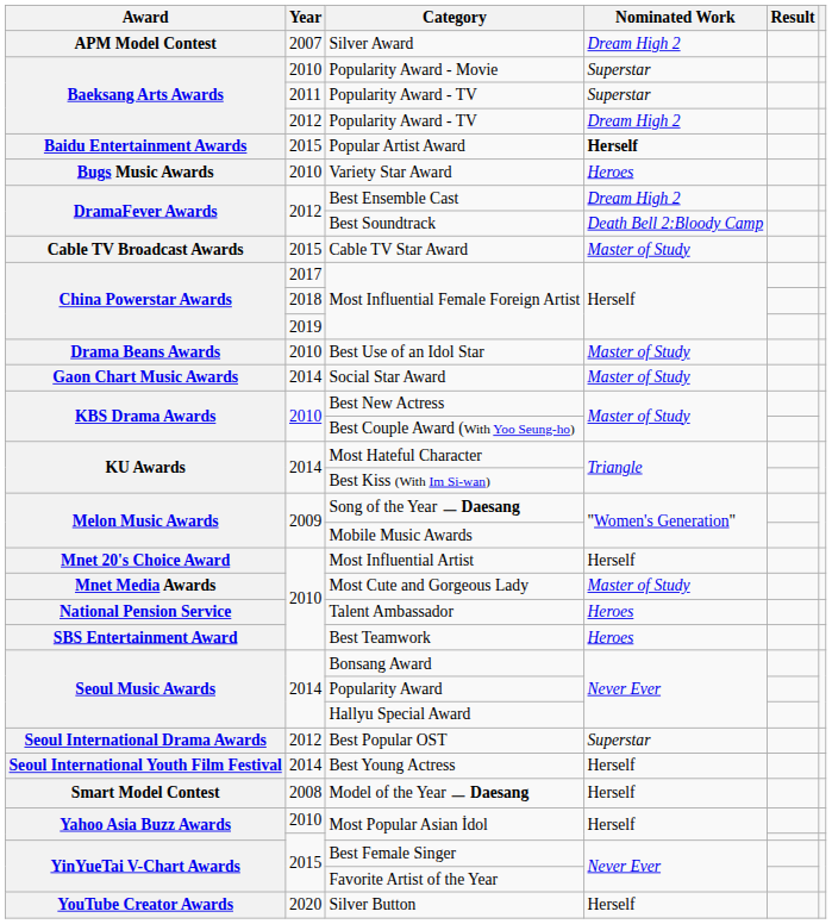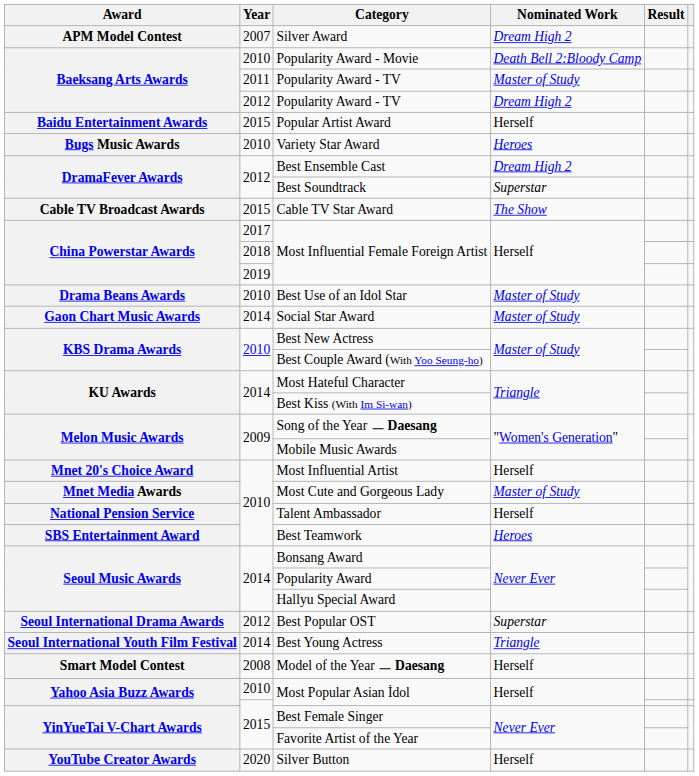 <table class="wikitable sortable plainrowheaders">
 <tr>
 <th>Award</th>
 <th>Year</th>
 <th>Category</th>
 <th>Nominated Work</th>
 <th>Result</th>
 <th class="unsortable"></th>
 </tr>
 <tr>
 <th scope="row">APM Model Contest</th>
 <td>2007</td>
 <td>Silver Award</td>
 <td><em><a href='#'>Dream High 2</a></em></td>
 <td></td>
 <td></td>
 </tr>
 <tr>
 <th scope="row" rowspan="3"><a href='#'>Baeksang Arts Awards</a></th>
 <td>2010</td>
 <td>Popularity Award - Movie</td>
-<td><em>Superstar</em></td>
+<td><a href='#'><em>Death Bell 2:Bloody Camp</em></a></td>
 <td></td>
 <td></td>
 </tr>
 <tr>
 <td>2011</td>
 <td>Popularity Award - TV</td>
-<td><em>Superstar</em></td>
+<td><em><a href='#'>Master of Study</a></em></td>
 <td></td>
 <td></td>
 </tr>
 <tr>
 <td>2012</td>
 <td>Popularity Award - TV</td>
 <td><em><a href='#'>Dream High 2</a></em></td>
 <td></td>
 <td></td>
 </tr>
 <tr>
 <th scope="row"><a href='#'>Baidu Entertainment Awards</a></th>
 <td>2015</td>
 <td>Popular Artist Award</td>
-<td Herself><strong>Herself</strong></td>
+<td Herself>Herself</td>
 <td></td>
 <td></td>
 </tr>
 <tr>
 <th scope="row"><a href='#'>Bugs</a> Music Awards</th>
 <td>2010</td>
 <td>Variety Star Award</td>
 <td><em><a href='#'>Heroes</a></em></td>
 <td></td>
 <td></td>
 </tr>
 <tr>
 <th scope="row" rowspan="2"><a href='#'>DramaFever Awards</a></th>
 <td rowspan="2">2012</td>
 <td>Best Ensemble Cast</td>
 <td><em><a href='#'>Dream High 2</a></em></td>
 <td></td>
 <td></td>
 </tr>
 <tr>
 <td>Best Soundtrack</td>
-<td><a href='#'><em>Death Bell 2:Bloody Camp</em></a></td>
+<td><em>Superstar</em></td>
 <td></td>
 <td></td>
 </tr>
 <tr>
 <th scope="row">Cable TV Broadcast Awards</th>
 <td>2015</td>
 <td>Cable TV Star Award</td>
-<td><em><a href='#'>Master of Study</a></em></td>
+<td><em><a href='#'>The Show</a></em></td>
 <td></td>
 <td></td>
 </tr>
 <tr>
 <th scope="row" rowspan="3"><a href='#'>China Powerstar Awards</a></th>
 <td>2017</td>
 <td rowspan="3">Most Influential Female Foreign Artist</td>
 <td rowspan="3">Herself</td>
 <td></td>
 <td></td>
 </tr>
 <tr>
 <td>2018</td>
 <td></td>
 <td></td>
 </tr>
 <tr>
 <td>2019</td>
 <td></td>
 <td></td>
 </tr>
 <tr>
 <th scope="row"><a href='#'>Drama Beans Awards</a></th>
 <td>2010</td>
 <td>Best Use of an Idol Star</td>
 <td><em><a href='#'>Master of Study</a></em></td>
 <td></td>
 <td></td>
 </tr>
 <tr>
 <th scope="row"><a href='#'>Gaon Chart Music Awards</a></th>
 <td>2014</td>
 <td>Social Star Award</td>
 <td><em><a href='#'>Master of Study</a></em></td>
 <td></td>
 <td></td>
 </tr>
 <tr>
 <th scope="row" rowspan="2"><a href='#'>KBS Drama Awards</a></th>
 <td rowspan="2"><a href='#'>2010</a></td>
 <td>Best New Actress</td>
 <td rowspan="2"><em><a href='#'>Master of Study</a></em></td>
 <td></td>
 <td rowspan="2"></td>
 </tr>
 <tr>
 <td>Best Couple Award (<small>With <a href='#'>Yoo Seung-ho</a>)</small></td>
 <td></td>
 </tr>
 <tr>
 <th scope="row"  rowspan="2">KU Awards</th>
 <td rowspan="2">2014</td>
 <td>Most Hateful Character</td>
 <td rowspan="2"><em><a href='#'>Triangle</a></em></td>
 <td></td>
 <td rowspan="2"></td>
 </tr>
 <tr>
 <td>Best Kiss <small>(With <a href='#'>Im Si-wan</a>)</small></td>
 <td></td>
 </tr>
 <tr>
 <th rowspan="2" scope="row"><a href='#'>Melon Music Awards</a></th>
 <td rowspan="2">2009</td>
 <td>Song of the Year ㅡ <strong>Daesang</strong></td>
 <td rowspan="2">"<a href='#'>Women's Generation</a>"</td>
 <td></td>
 <td rowspan="2"></td>
 </tr>
 <tr>
 <td>Mobile Music Awards</td>
 <td></td>
 </tr>
 <tr>
 <th scope="row"><a href='#'>Mnet 20's Choice Award</a></th>
 <td rowspan="4">2010</td>
 <td>Most Influential Artist</td>
 <td>Herself</td>
 <td></td>
 <td></td>
 </tr>
 <tr>
 <th scope="row"><a href='#'>Mnet Media</a> Awards</th>
 <td>Most Cute and Gorgeous Lady</td>
 <td><em><a href='#'>Master of Study</a></em></td>
 <td></td>
 <td></td>
 </tr>
 <tr>
 <th scope="row"><a href='#'>National Pension Service</a></th>
 <td>Talent Ambassador</td>
-<td><em><a href='#'>Heroes</a></em></td>
+<td Herself>Herself</td>
 <td></td>
 <td></td>
 </tr>
 <tr>
 <th scope="row"><a href='#'>SBS Entertainment Award</a></th>
 <td>Best Teamwork</td>
 <td><em><a href='#'>Heroes</a></em></td>
 <td></td>
 <td></td>
 </tr>
 <tr>
 <th scope="row" rowspan="3"><a href='#'>Seoul Music Awards</a></th>
 <td rowspan="3">2014</td>
 <td>Bonsang Award</td>
 <td rowspan="3"><a href='#'><em>Never Ever</em></a></td>
 <td></td>
 <td rowspan="3"></td>
 </tr>
 <tr>
 <td>Popularity Award</td>
 <td></td>
 </tr>
 <tr>
 <td>Hallyu Special Award</td>
 <td></td>
 </tr>
 <tr>
 <th scope="row"><a href='#'>Seoul International Drama Awards</a></th>
 <td>2012</td>
 <td>Best Popular OST</td>
 <td><em>Superstar</em></td>
 <td></td>
 <td></td>
 </tr>
 <tr>
 <th scope="row"><a href='#'>Seoul International Youth Film Festival</a></th>
 <td>2014</td>
 <td>Best Young Actress</td>
-<td>Herself</td>
+<td><em><a href='#'>Triangle</a></em></td>
 <td></td>
 <td></td>
 </tr>
 <tr>
 <th scope="row">Smart Model Contest</th>
 <td>2008</td>
 <td>Model of the Year ㅡ <strong>Daesang</strong></td>
 <td>Herself</td>
 <td></td>
 <td></td>
 </tr>
 <tr>
 <th rowspan="2" scope="row"><a href='#'>Yahoo Asia Buzz Awards</a></th>
 <td>2010</td>
 <td rowspan="2">Most Popular Asian İdol</td>
 <td rowspan="2">Herself</td>
 <td></td>
 </tr>
 <tr>
 <td rowspan="3">2015</td>
 <td></td>
 <td></td>
 </tr>
 <tr>
 <th rowspan="2" scope="row"><a href='#'>YinYueTai V-Chart Awards</a></th>
 <td>Best Female Singer</td>
 <td rowspan="2"><em><a href='#'>Never Ever</a></em></td>
 <td></td>
 <td rowspan="2"></td>
 </tr>
 <tr>
 <td>Favorite Artist of the Year</td>
 <td></td>
 </tr>
 <tr>
 <th scope="row"><a href='#'>YouTube Creator Awards</a></th>
 <td>2020</td>
 <td>Silver Button</td>
 <td>Herself</td>
 <td></td>
 <td></td>
 </tr>
 </table>
